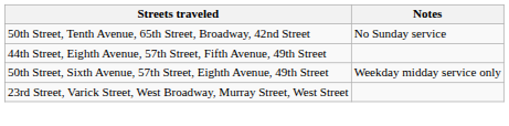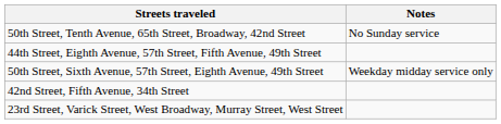 <table class=wikitable style="font-size: 100%;" |>
 <tr>
 <th>Streets traveled</th>
 <th>Notes</th>
 </tr>
 <tr>
 <td>50th Street, Tenth Avenue, 65th Street, Broadway, 42nd Street</td>
 <td>No Sunday service</td>
 </tr>
 <tr>
 <td>44th Street, Eighth Avenue, 57th Street, Fifth Avenue, 49th Street</td>
 <td></td>
 </tr>
 <tr>
 <td>50th Street, Sixth Avenue, 57th Street, Eighth Avenue, 49th Street</td>
 <td>Weekday midday service only</td>
 </tr>
 <tr>
+<td>42nd Street, Fifth Avenue, 34th Street</td>
+<td></td>
+</tr>
+<tr>
 <td>23rd Street, Varick Street, West Broadway, Murray Street, West Street</td>
 <td></td>
 </tr>
 </table>
